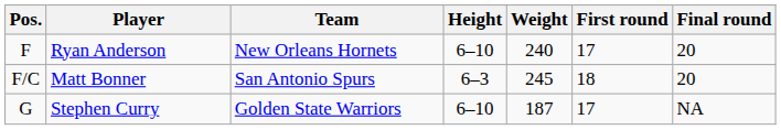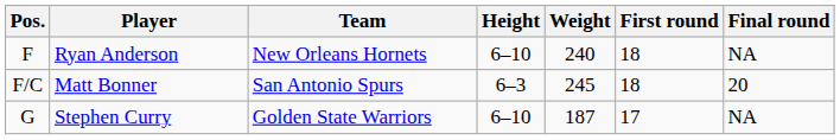 <table class="wikitable">
 <tr>
 <th>Pos.</th>
 <th style="width:150px;">Player</th>
 <th width=175>Team</th>
 <th>Height</th>
 <th>Weight</th>
 <th>First round</th>
 <th>Final round</th>
 </tr>
 <tr>
 <td style="text-align:center">F</td>
 <td><a href='#'>Ryan Anderson</a></td>
 <td><a href='#'>New Orleans Hornets</a></td>
 <td align=center>6–10</td>
 <td align=center>240</td>
-<td>17</td>
-<td>20</td>
+<td>18</td>
+<td>NA</td>
 </tr>
 <tr>
 <td style="text-align:center">F/C</td>
 <td><a href='#'>Matt Bonner</a></td>
 <td><a href='#'>San Antonio Spurs</a></td>
 <td align=center>6–3</td>
 <td align=center>245</td>
 <td>18</td>
 <td>20</td>
 </tr>
 <tr>
 <td style="text-align:center">G</td>
 <td><a href='#'>Stephen Curry</a></td>
 <td><a href='#'>Golden State Warriors</a></td>
 <td align=center>6–10</td>
 <td align=center>187</td>
 <td>17</td>
 <td>NA</td>
 </tr>
 </table>
